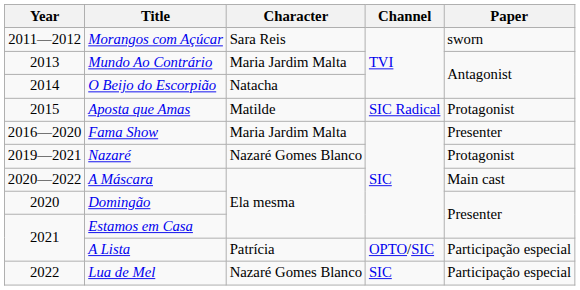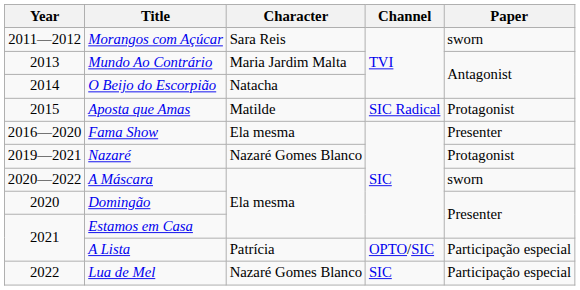 <table class="wikitable">
 <tr>
 <th>Year</th>
 <th>Title</th>
 <th>Character</th>
 <th>Channel</th>
 <th>Paper</th>
 </tr>
 <tr>
 <td style="text-align:center;">2011—2012</td>
 <td><em><a href='#'>Morangos com Açúcar</a></em></td>
 <td>Sara Reis</td>
 <td rowspan="3"><a href='#'>TVI</a></td>
 <td>sworn</td>
 </tr>
 <tr>
 <td style="text-align:center;">2013</td>
 <td><em><a href='#'>Mundo Ao Contrário</a></em></td>
 <td>Maria Jardim Malta</td>
 <td rowspan="2">Antagonist</td>
 </tr>
 <tr>
 <td style="text-align:center;">2014</td>
 <td><em><a href='#'>O Beijo do Escorpião</a></em></td>
 <td>Natacha</td>
 </tr>
 <tr>
 <td style="text-align:center;">2015</td>
 <td><em><a href='#'>Aposta que Amas</a></em></td>
 <td>Matilde</td>
 <td><a href='#'>SIC Radical</a></td>
 <td>Protagonist</td>
 </tr>
 <tr>
 <td style="text-align:center;">2016—2020</td>
 <td><em><a href='#'>Fama Show</a></em></td>
-<td>Maria Jardim Malta</td>
+<td>Ela mesma</td>
 <td rowspan="5"><a href='#'>SIC</a></td>
 <td>Presenter</td>
 </tr>
 <tr>
 <td style="text-align:center;">2019—2021</td>
 <td><em><a href='#'>Nazaré</a></em></td>
 <td>Nazaré Gomes Blanco</td>
 <td>Protagonist</td>
 </tr>
 <tr>
 <td style="text-align:center;">2020—2022</td>
 <td><em><a href='#'>A Máscara</a></em></td>
 <td rowspan="3">Ela mesma</td>
-<td>Main cast</td>
+<td>sworn</td>
 </tr>
 <tr>
 <td style="text-align:center;">2020</td>
 <td><em><a href='#'>Domingão</a></em></td>
 <td rowspan="2">Presenter</td>
 </tr>
 <tr>
 <td rowspan="2" style="text-align:center;">2021</td>
 <td><em><a href='#'>Estamos em Casa</a></em></td>
 </tr>
 <tr>
 <td><em><a href='#'>A Lista</a></em></td>
 <td>Patrícia</td>
 <td><a href='#'>OPTO</a>/<a href='#'>SIC</a></td>
 <td>Participação especial</td>
 </tr>
 <tr>
 <td style="text-align:center;">2022</td>
 <td><em><a href='#'>Lua de Mel</a></em></td>
 <td>Nazaré Gomes Blanco</td>
 <td><a href='#'>SIC</a></td>
 <td>Participação especial</td>
 </tr>
 </table>
